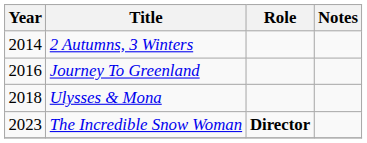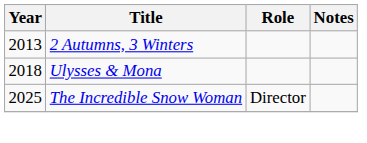 <table class="wikitable sortable">
 <tr>
 <th>Year</th>
 <th>Title</th>
 <th>Role</th>
 <th class="unsortable">Notes</th>
 </tr>
 <tr>
-<td>2014</td>
+<td>2013</td>
 <td><em><a href='#'>2 Autumns, 3 Winters</a></em></td>
-<td></td>
-<td></td>
-</tr>
-<tr>
-<td>2016</td>
-<td><em><a href='#'>Journey To Greenland</a></em></td>
 <td></td>
 <td></td>
 </tr>
 <tr>
 <td>2018</td>
 <td><em><a href='#'>Ulysses & Mona</a></em></td>
 <td></td>
 <td></td>
 </tr>
 <tr>
-<td>2023</td>
+<td>2025</td>
 <td><em><a href='#'>The Incredible Snow Woman</a></em></td>
-<td><strong>Director</strong></td>
+<td>Director</td>
 <td></td>
 </tr>
 <tr>
 </tr>
 </table>
